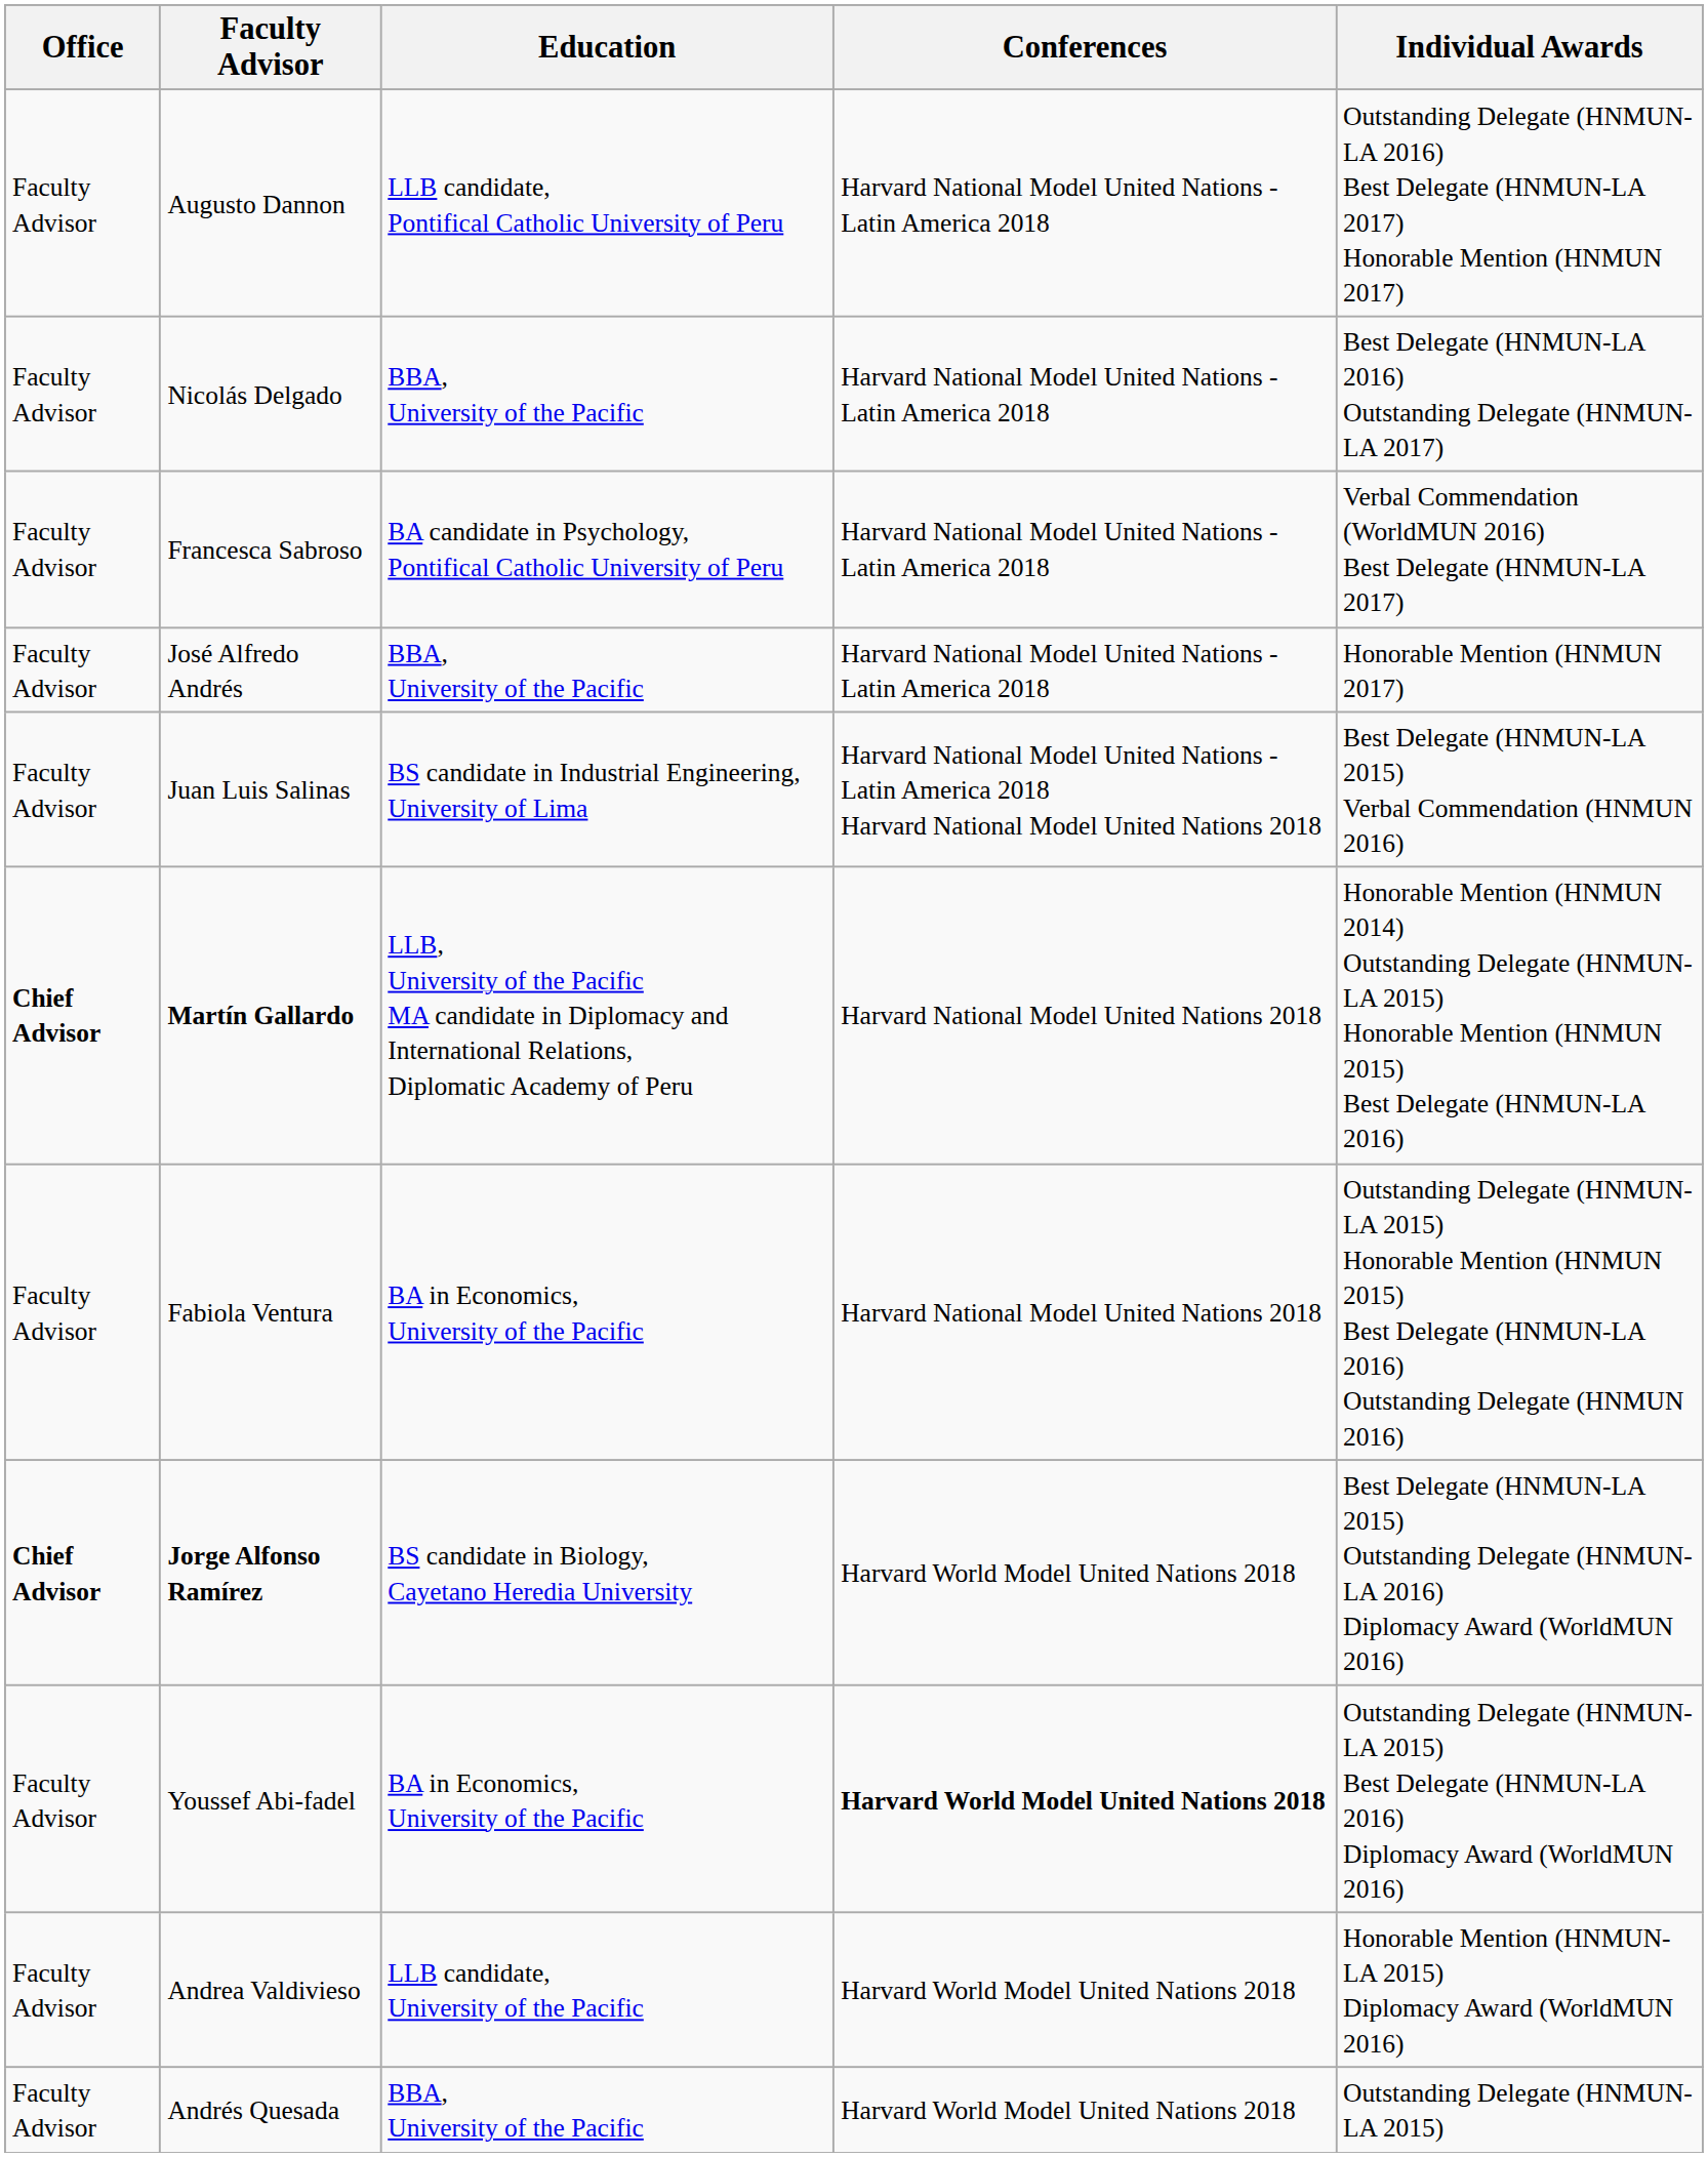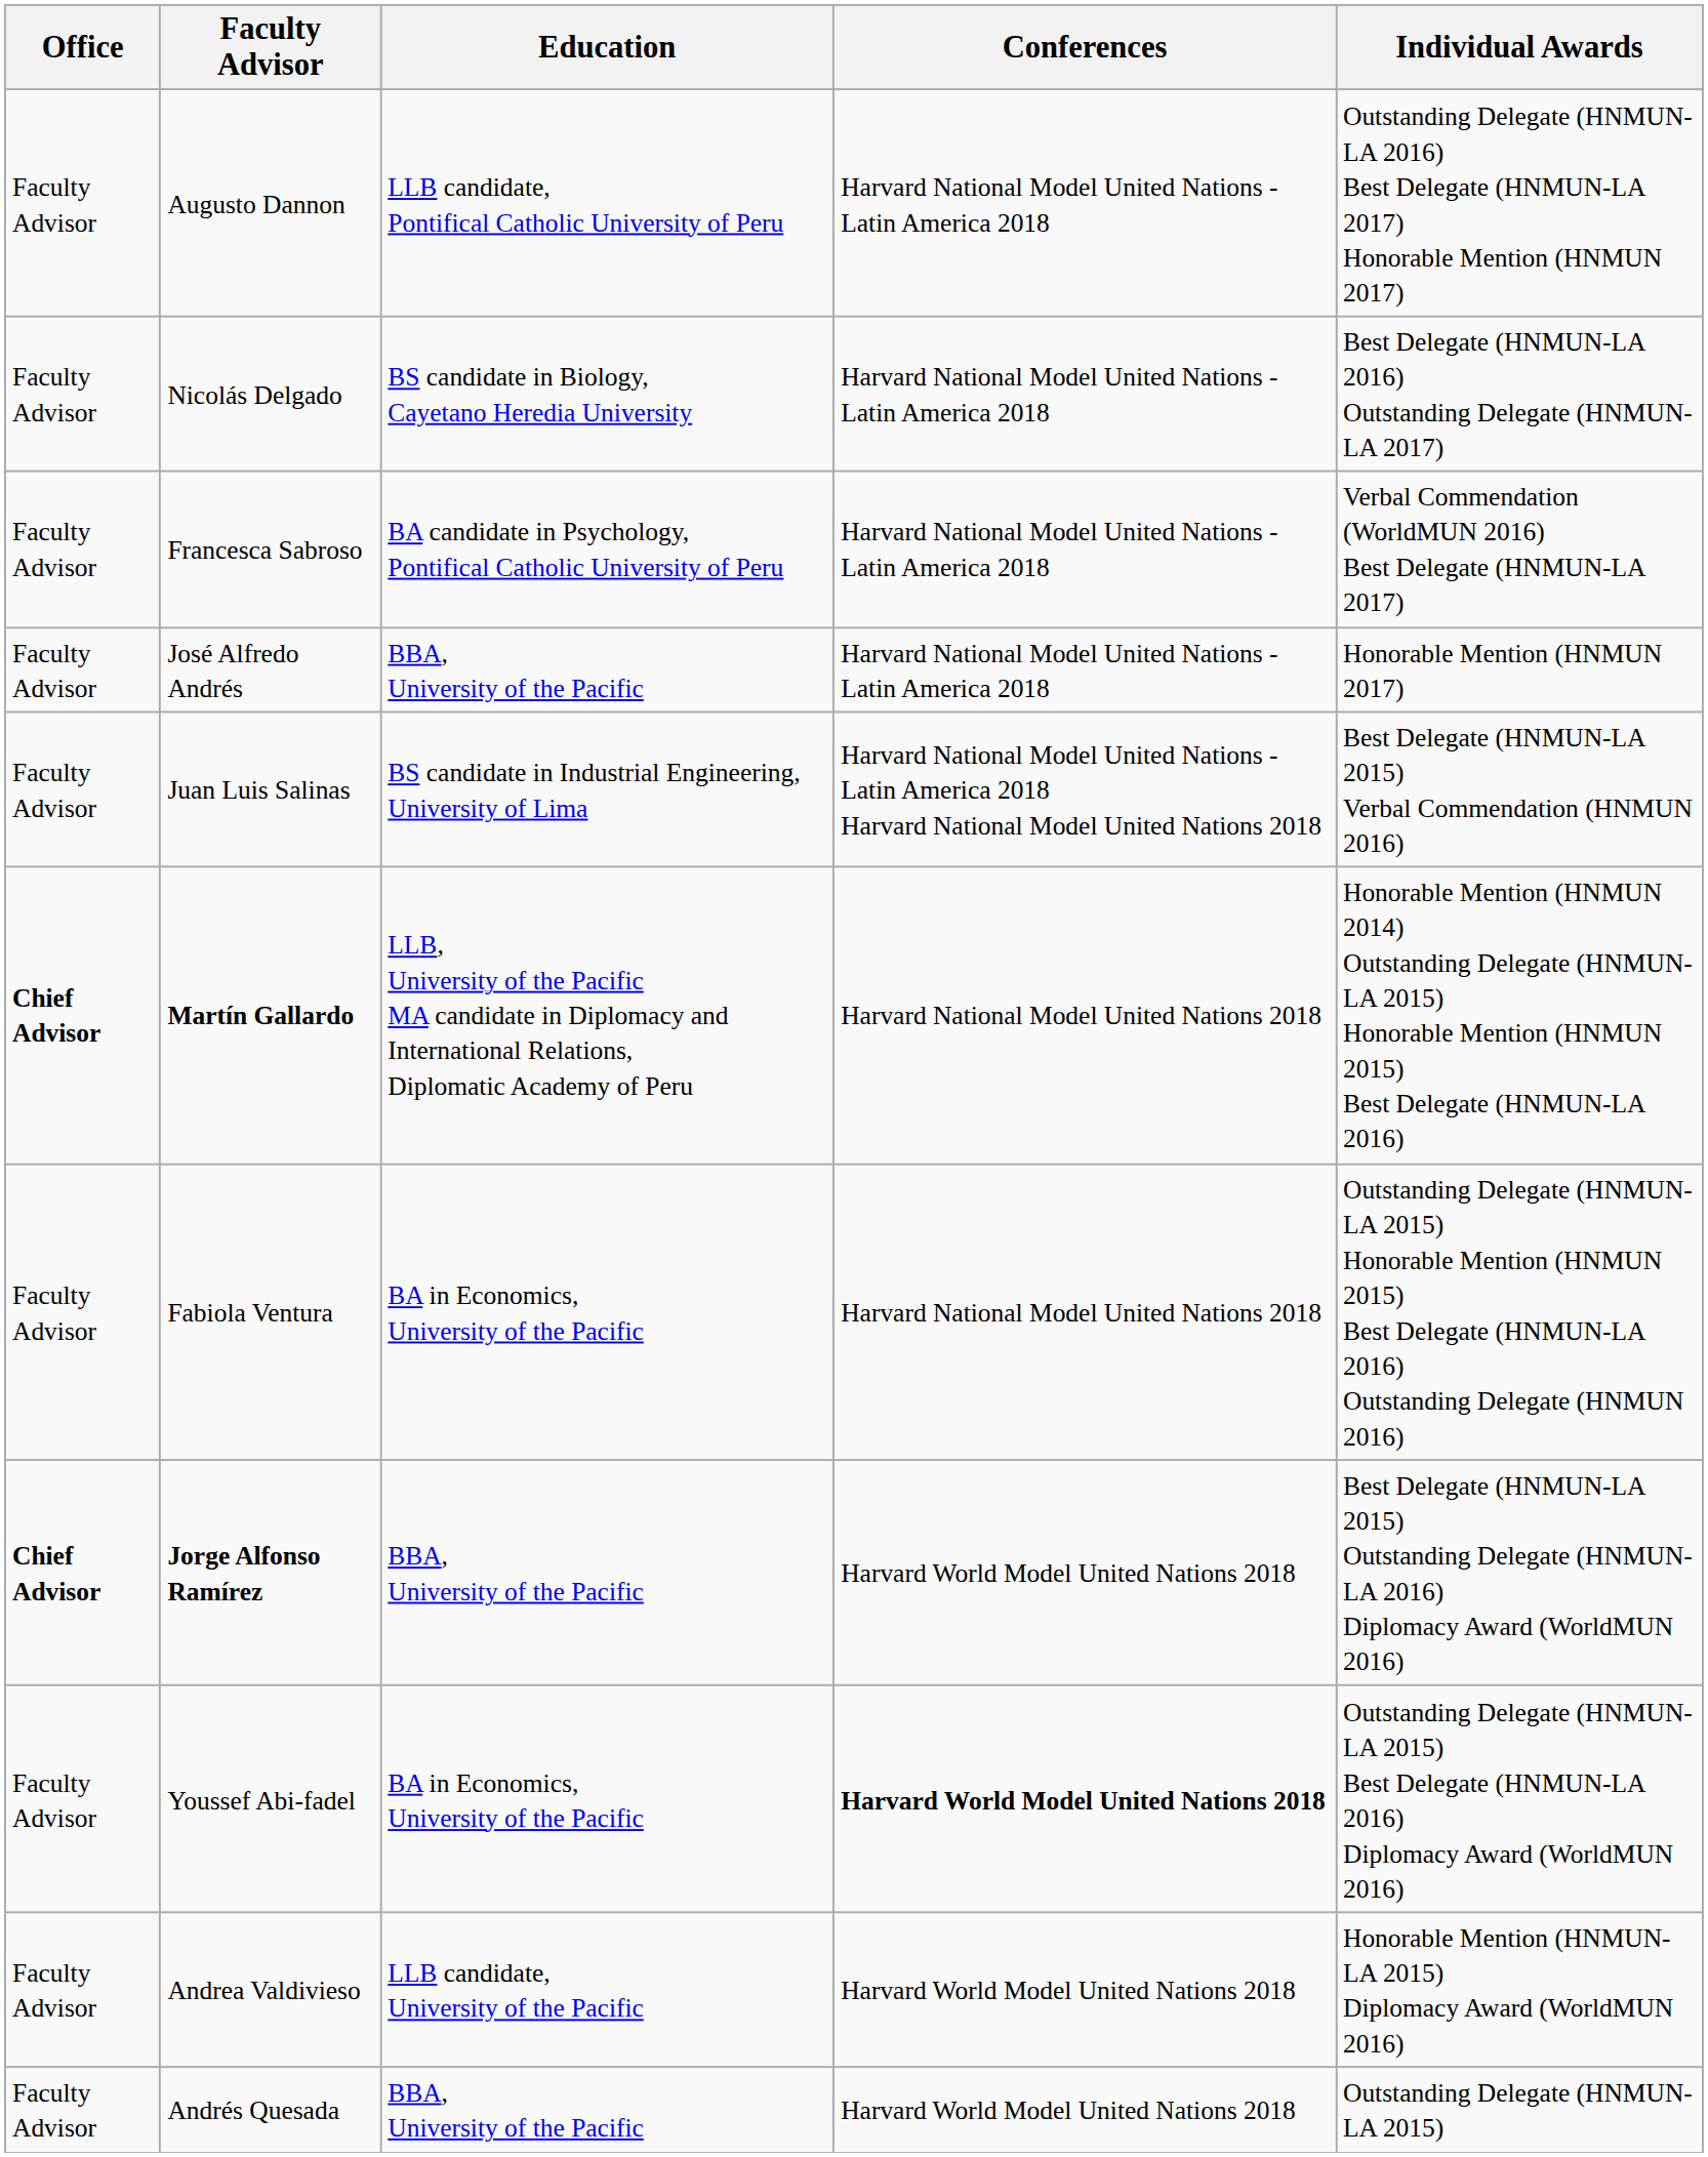 <table class="wikitable sortable" style="text-align:left">
 <tr>
 <th>Office</th>
 <th>Faculty Advisor</th>
 <th>Education</th>
 <th>Conferences</th>
 <th>Individual Awards</th>
 </tr>
 <tr>
 <td><small>Faculty Advisor</small></td>
 <td><small>Augusto Dannon</small></td>
 <td><small><a href='#'>LLB</a> candidate,<br> <a href='#'>Pontifical Catholic University of Peru</a></small></td>
 <td><small> Harvard National Model United Nations - Latin America 2018</small></td>
 <td><small>Outstanding Delegate (HNMUN-LA 2016)<br>Best Delegate (HNMUN-LA 2017)<br>Honorable Mention (HNMUN 2017)</small></td>
 </tr>
 <tr>
 <td><small>Faculty Advisor</small></td>
 <td><small>Nicolás Delgado</small></td>
-<td><small><a href='#'>BBA</a>,<br>  <a href='#'>University of the Pacific</a></small></td>
+<td><small><a href='#'>BS</a> candidate in Biology,<br> <a href='#'>Cayetano Heredia University</a></small></td>
 <td><small> Harvard National Model United Nations - Latin America 2018</small></td>
 <td><small>Best Delegate (HNMUN-LA 2016)<br>Outstanding Delegate (HNMUN-LA 2017)</small></td>
 </tr>
 <tr>
 <td><small>Faculty Advisor</small></td>
 <td><small>Francesca Sabroso</small></td>
 <td><small><a href='#'>BA</a> candidate in Psychology,<br> <a href='#'>Pontifical Catholic University of Peru</a></small></td>
 <td><small> Harvard National Model United Nations - Latin America 2018</small></td>
 <td><small>Verbal Commendation (WorldMUN 2016)<br>Best Delegate (HNMUN-LA 2017)</small></td>
 </tr>
 <tr>
 <td><small>Faculty Advisor</small></td>
 <td><small>José Alfredo Andrés</small></td>
 <td><small><a href='#'>BBA</a>,<br>  <a href='#'>University of the Pacific</a></small></td>
 <td><small> Harvard National Model United Nations - Latin America 2018</small></td>
 <td><small>Honorable Mention (HNMUN 2017)</small></td>
 </tr>
 <tr>
 <td><small>Faculty Advisor</small></td>
 <td><small>Juan Luis Salinas</small></td>
 <td><small><a href='#'>BS</a> candidate in Industrial Engineering,<br>  <a href='#'>University of Lima</a></small></td>
 <td><small> Harvard National Model United Nations - Latin America 2018<br> Harvard National Model United Nations 2018</small></td>
 <td><small>Best Delegate (HNMUN-LA 2015)<br>Verbal Commendation (HNMUN 2016)</small></td>
 </tr>
 <tr>
 <td><small><strong>Chief Advisor</strong></small></td>
 <td><small><strong>Martín Gallardo</strong></small></td>
 <td><small><a href='#'>LLB</a>,<br>  <a href='#'>University of the Pacific</a><br><a href='#'>MA</a> candidate in Diplomacy and International Relations,<br>Diplomatic Academy of Peru</small></td>
 <td><small> Harvard National Model United Nations 2018</small></td>
 <td><small>Honorable Mention (HNMUN 2014)<br>Outstanding Delegate (HNMUN-LA 2015)<br>Honorable Mention (HNMUN 2015)<br>Best Delegate (HNMUN-LA 2016)</small></td>
 </tr>
 <tr>
 <td><small>Faculty Advisor</small></td>
 <td><small>Fabiola Ventura</small></td>
 <td><small><a href='#'>BA</a> in Economics,<br>  <a href='#'>University of the Pacific</a></small></td>
 <td><small> Harvard National Model United Nations 2018</small></td>
 <td><small>Outstanding Delegate (HNMUN-LA 2015)<br>Honorable Mention (HNMUN 2015)<br>Best Delegate (HNMUN-LA 2016)<br>Outstanding Delegate (HNMUN 2016)</small></td>
 </tr>
 <tr>
 <td><small><strong>Chief Advisor</strong></small></td>
 <td><small><strong>Jorge Alfonso Ramírez</strong></small></td>
-<td><small><a href='#'>BS</a> candidate in Biology,<br> <a href='#'>Cayetano Heredia University</a></small></td>
+<td><small><a href='#'>BBA</a>,<br>  <a href='#'>University of the Pacific</a></small></td>
 <td><small> Harvard World Model United Nations 2018</small></td>
 <td><small>Best Delegate (HNMUN-LA 2015)<br>Outstanding Delegate (HNMUN-LA 2016)<br>Diplomacy Award (WorldMUN 2016)</small></td>
 </tr>
 <tr>
 <td><small>Faculty Advisor</small></td>
 <td><small>Youssef Abi-fadel</small></td>
 <td><small><a href='#'>BA</a> in Economics,<br>  <a href='#'>University of the Pacific</a></small></td>
 <td><strong><small> Harvard World Model United Nations 2018</small></strong></td>
 <td><small>Outstanding Delegate (HNMUN-LA 2015)<br>Best Delegate (HNMUN-LA 2016)<br>Diplomacy Award (WorldMUN 2016)</small></td>
 </tr>
 <tr>
 <td><small>Faculty Advisor</small></td>
 <td><small>Andrea Valdivieso</small></td>
 <td><small><a href='#'>LLB</a> candidate,<br>  <a href='#'>University of the Pacific</a></small></td>
 <td><small> Harvard World Model United Nations 2018</small></td>
 <td><small>Honorable Mention (HNMUN-LA 2015)<br>Diplomacy Award (WorldMUN 2016)</small></td>
 </tr>
 <tr>
 <td><small>Faculty Advisor</small></td>
 <td><small>Andrés Quesada</small></td>
 <td><small><a href='#'>BBA</a>,<br>  <a href='#'>University of the Pacific</a></small></td>
 <td><small> Harvard World Model United Nations 2018</small></td>
 <td><small>Outstanding Delegate (HNMUN-LA 2015)</small></td>
 </tr>
 <tr>
 </tr>
 </table>
